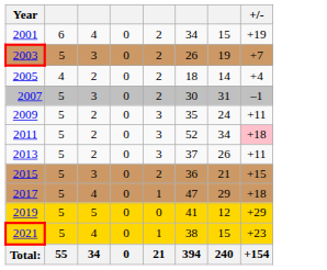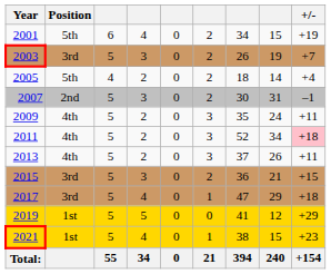 <table class="wikitable" style="text-align: center">
 <tr>
 <th>Year</th>
+<th>Position</th>
 <th width=35></th>
 <th width=35></th>
 <th width=35></th>
 <th width=35></th>
 <th width=35></th>
 <th width=35></th>
 <th width=35>+/-</th>
 </tr>
 <tr>
 <td> <a href='#'>2001</a></td>
+<td>5th</td>
 <td>6</td>
 <td>4</td>
 <td>0</td>
 <td>2</td>
 <td>34</td>
 <td>15</td>
 <td>+19</td>
 </tr>
 <tr bgcolor=cc9966>
 <td style="border: 3px solid red"> <a href='#'>2003</a></td>
+<td>3rd</td>
 <td>5</td>
 <td>3</td>
 <td>0</td>
 <td>2</td>
 <td>26</td>
 <td>19</td>
 <td>+7</td>
 </tr>
 <tr>
 <td> <a href='#'>2005</a></td>
+<td>5th</td>
 <td>4</td>
 <td>2</td>
 <td>0</td>
 <td>2</td>
 <td>18</td>
 <td>14</td>
 <td>+4</td>
 </tr>
 <tr bgcolor=silver>
 <td>   <a href='#'>2007</a></td>
+<td>2nd</td>
 <td>5</td>
 <td>3</td>
 <td>0</td>
 <td>2</td>
 <td>30</td>
 <td>31</td>
 <td>–1</td>
 </tr>
 <tr>
 <td> <a href='#'>2009</a></td>
+<td>4th</td>
 <td>5</td>
 <td>2</td>
 <td>0</td>
 <td>3</td>
 <td>35</td>
 <td>24</td>
 <td>+11</td>
 </tr>
 <tr>
 <td> <a href='#'>2011</a></td>
+<td>4th</td>
 <td>5</td>
 <td>2</td>
 <td>0</td>
 <td>3</td>
 <td>52</td>
 <td>34</td>
 <td style="background: pink;">+18</td>
 </tr>
 <tr>
 <td> <a href='#'>2013</a></td>
+<td>4th</td>
 <td>5</td>
 <td>2</td>
 <td>0</td>
 <td>3</td>
 <td>37</td>
 <td>26</td>
 <td>+11</td>
 </tr>
 <tr bgcolor=cc9966>
 <td> <a href='#'>2015</a></td>
+<td>3rd</td>
 <td>5</td>
 <td>3</td>
 <td>0</td>
 <td>2</td>
 <td>36</td>
 <td>21</td>
 <td>+15</td>
 </tr>
 <tr bgcolor=cc9966>
 <td> <a href='#'>2017</a></td>
+<td>3rd</td>
 <td>5</td>
 <td>4</td>
 <td>0</td>
 <td>1</td>
 <td>47</td>
 <td>29</td>
 <td>+18</td>
 </tr>
 <tr bgcolor=gold>
 <td> <a href='#'>2019</a></td>
+<td>1st</td>
 <td>5</td>
 <td>5</td>
 <td>0</td>
 <td>0</td>
 <td>41</td>
 <td>12</td>
 <td>+29</td>
 </tr>
 <tr bgcolor=gold>
 <td style="border: 3px solid red"> <a href='#'>2021</a></td>
+<td>1st</td>
 <td>5</td>
 <td>4</td>
 <td>0</td>
 <td>1</td>
 <td>38</td>
 <td>15</td>
 <td>+23</td>
 </tr>
 <tr style="font-weight: bold;">
 <th>Total:</th>
+<th></th>
 <th>55</th>
 <th>34</th>
 <th>0</th>
 <th>21</th>
 <th>394</th>
 <th>240</th>
 <th>+154</th>
 </tr>
 </table>
